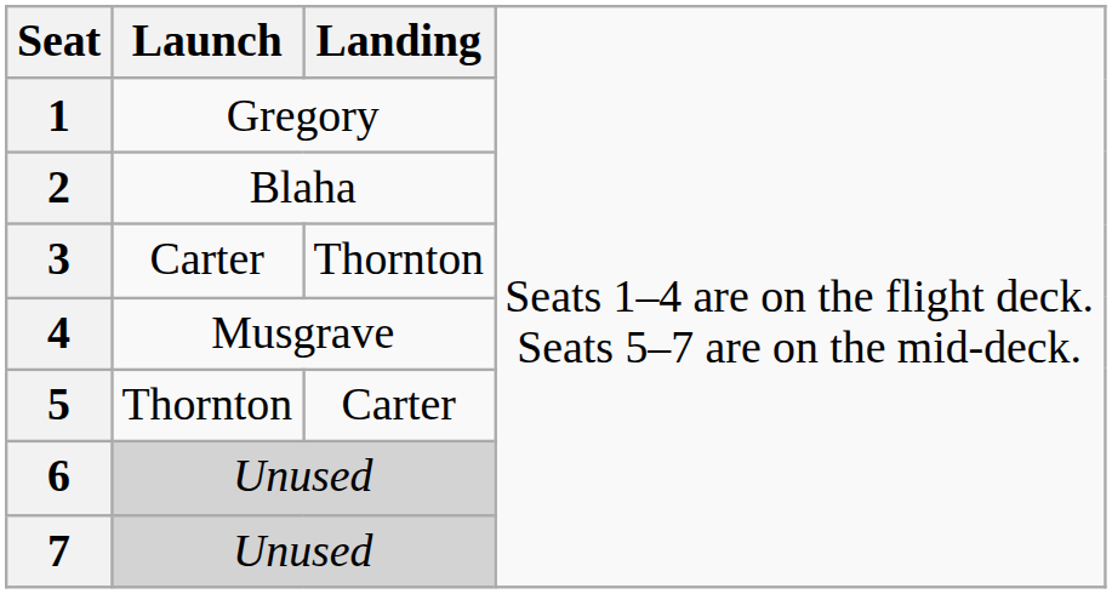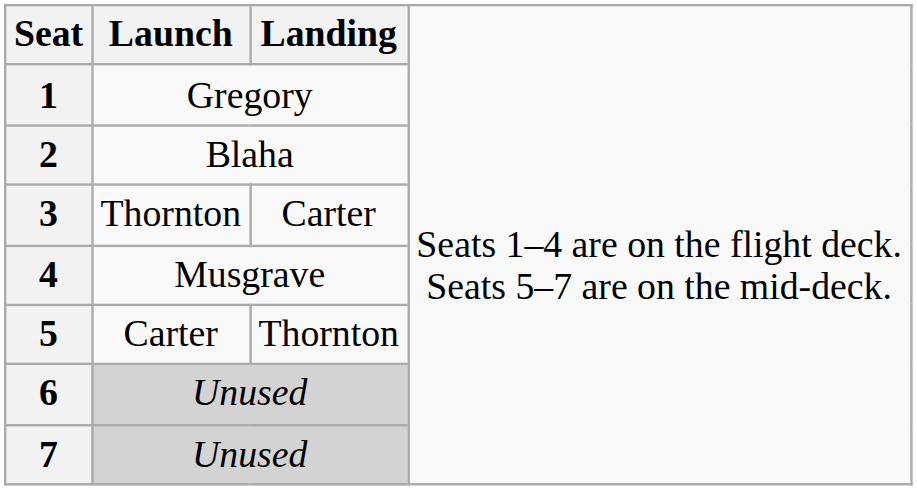 <table class="wikitable" style="text-align:center">
 <tr>
 <th>Seat</th>
 <th>Launch</th>
 <th>Landing</th>
 <td rowspan=8><br>Seats 1–4 are on the flight deck.<br>Seats 5–7 are on the mid-deck.</td>
 </tr>
 <tr>
 <th>1</th>
 <td colspan=2>Gregory</td>
 </tr>
 <tr>
 <th>2</th>
 <td colspan=2>Blaha</td>
 </tr>
 <tr>
 <th>3</th>
+<td>Thornton</td>
 <td>Carter</td>
-<td>Thornton</td>
 </tr>
 <tr>
 <th>4</th>
 <td colspan=2>Musgrave</td>
 </tr>
 <tr>
 <th>5</th>
+<td>Carter</td>
 <td>Thornton</td>
-<td>Carter</td>
 </tr>
 <tr>
 <th>6</th>
 <td colspan=2 style="background-color:lightgray"><em>Unused</em></td>
 </tr>
 <tr>
 <th>7</th>
 <td colspan=2 style="background-color:lightgray"><em>Unused</em></td>
 </tr>
 </table>
